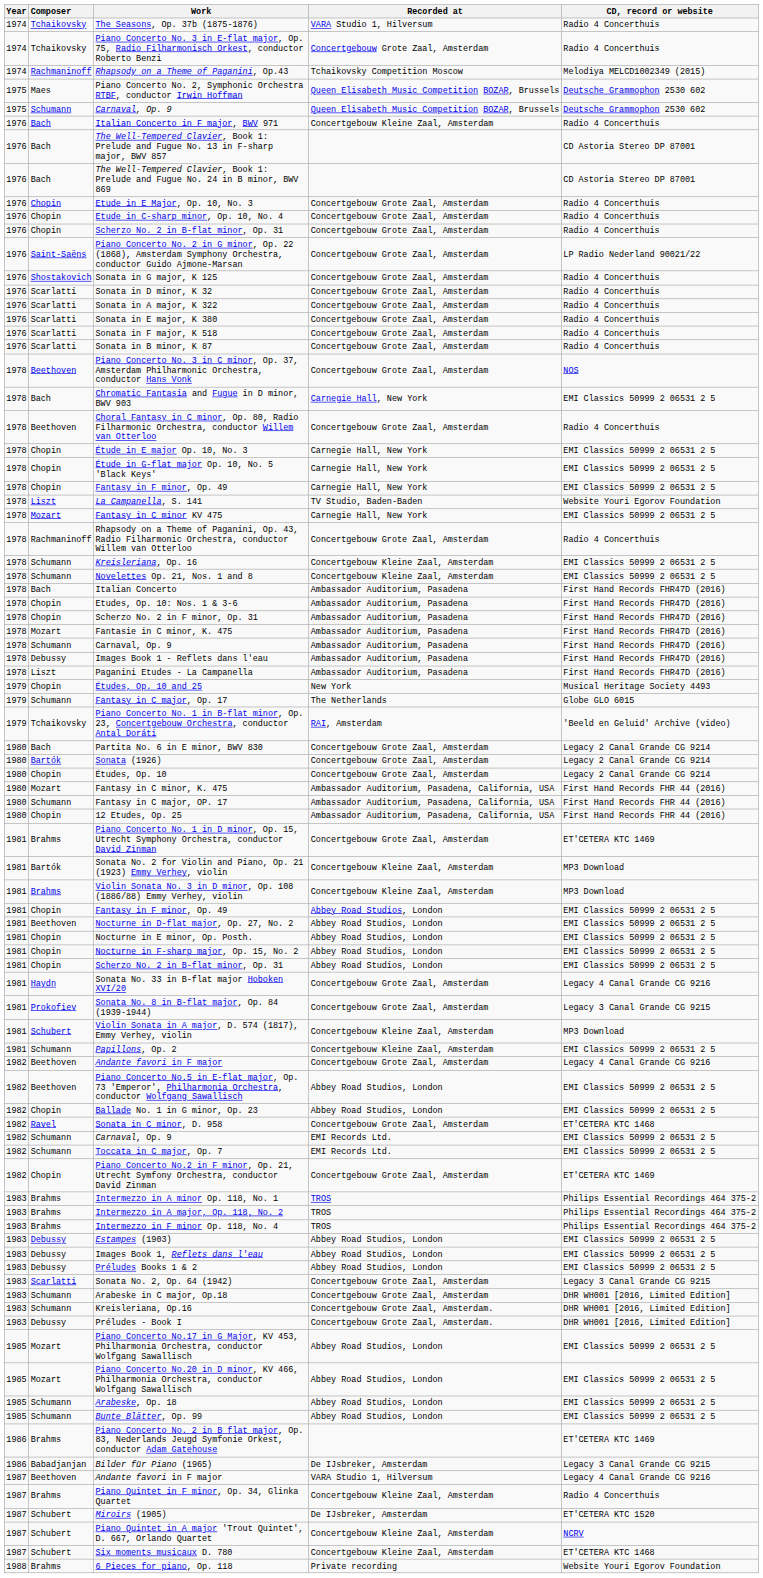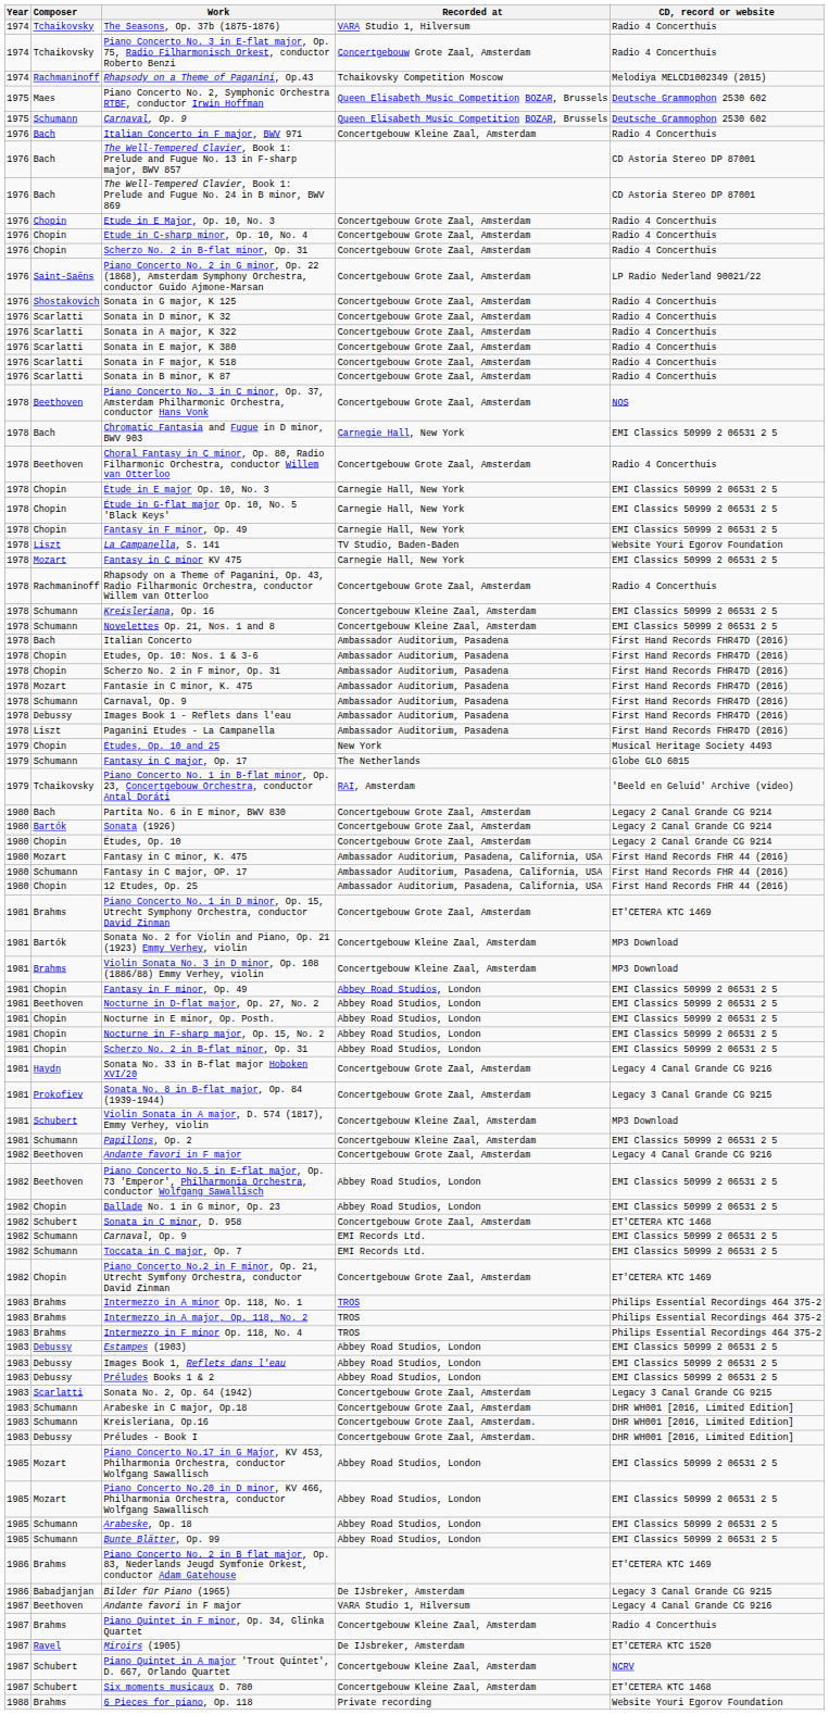 <table class="wikitable sortable" style="text-align: left">
 <tr>
 <th style="text-align: left">Year</th>
 <th style="text-align: left">Composer</th>
 <th style="width:25em;">Work</th>
 <th style=" ">Recorded at</th>
 <th style=" ">CD, record or website</th>
 </tr>
 <tr>
 <td align=left>1974</td>
 <td><a href='#'>Tchaikovsky</a></td>
 <td><a href='#'>The Seasons</a>, Op. 37b (1875-1876)</td>
 <td><a href='#'>VARA</a> Studio 1, Hilversum</td>
 <td>Radio 4 Concerthuis</td>
 </tr>
 <tr>
 <td align=left>1974</td>
 <td>Tchaikovsky</td>
 <td><a href='#'>Piano Concerto No. 3 in E-flat major</a>, Op. 75, <a href='#'>Radio Filharmonisch Orkest</a>, conductor Roberto Benzi</td>
 <td><a href='#'>Concertgebouw</a> Grote Zaal, Amsterdam</td>
 <td>Radio 4 Concerthuis</td>
 </tr>
 <tr>
 <td align=left>1974</td>
 <td><a href='#'>Rachmaninoff</a></td>
 <td><em><a href='#'>Rhapsody on a Theme of Paganini</a></em>, Op.43</td>
 <td>Tchaikovsky Competition Moscow</td>
 <td>Melodiya MELCD1002349 (2015)</td>
 </tr>
 <tr>
 <td align=left>1975</td>
 <td>Maes</td>
 <td>Piano Concerto No. 2, Symphonic Orchestra <a href='#'>RTBF</a>, conductor <a href='#'>Irwin Hoffman</a></td>
 <td><a href='#'>Queen Elisabeth Music Competition</a> <a href='#'>BOZAR</a>, Brussels</td>
 <td><a href='#'>Deutsche Grammophon</a> 2530 602</td>
 </tr>
 <tr>
 <td align=left>1975</td>
 <td><a href='#'>Schumann</a></td>
 <td><em><a href='#'>Carnaval</a>, Op. 9</em></td>
 <td><a href='#'>Queen Elisabeth Music Competition</a> <a href='#'>BOZAR</a>, Brussels</td>
 <td><a href='#'>Deutsche Grammophon</a> 2530 602</td>
 </tr>
 <tr>
 <td align=left>1976</td>
 <td><a href='#'>Bach</a></td>
 <td><a href='#'>Italian Concerto in F major</a>, <a href='#'>BWV</a> 971</td>
 <td>Concertgebouw Kleine Zaal, Amsterdam</td>
 <td>Radio 4 Concerthuis</td>
 </tr>
 <tr>
 <td align=left>1976</td>
 <td>Bach</td>
 <td><em><a href='#'>The Well-Tempered Clavier</a></em>, Book 1: Prelude and Fugue No. 13 in F-sharp major, BWV 857</td>
 <td></td>
 <td>CD Astoria Stereo DP 87001</td>
 </tr>
 <tr>
 <td align=left>1976</td>
 <td>Bach</td>
 <td><em>The Well-Tempered Clavier</em>, Book 1: Prelude and Fugue No. 24 in B minor, BWV 869</td>
 <td></td>
 <td>CD Astoria Stereo DP 87001</td>
 </tr>
 <tr>
 <td align=left>1976</td>
 <td><a href='#'>Chopin</a></td>
 <td><a href='#'>Etude in E Major</a>, Op. 10, No. 3</td>
 <td>Concertgebouw Grote Zaal, Amsterdam</td>
 <td>Radio 4 Concerthuis</td>
 </tr>
 <tr>
 <td align=left>1976</td>
 <td>Chopin</td>
 <td><a href='#'>Etude in C-sharp minor</a>, Op. 10, No. 4</td>
 <td>Concertgebouw Grote Zaal, Amsterdam</td>
 <td>Radio 4 Concerthuis</td>
 </tr>
 <tr>
 <td align=left>1976</td>
 <td>Chopin</td>
 <td><a href='#'>Scherzo No. 2 in B-flat minor</a>, Op. 31</td>
 <td>Concertgebouw Grote Zaal, Amsterdam</td>
 <td>Radio 4 Concerthuis</td>
 </tr>
 <tr>
 <td align=left>1976</td>
 <td><a href='#'>Saint-Saëns</a></td>
 <td><a href='#'>Piano Concerto No. 2 in G minor</a>, Op. 22 (1868), Amsterdam Symphony Orchestra, conductor Guido Ajmone-Marsan</td>
 <td>Concertgebouw Grote Zaal, Amsterdam</td>
 <td>LP Radio Nederland 90021/22</td>
 </tr>
 <tr>
 <td align=left>1976</td>
 <td><a href='#'>Shostakovich</a></td>
 <td>Sonata in G major, K 125</td>
 <td>Concertgebouw Grote Zaal, Amsterdam</td>
 <td>Radio 4 Concerthuis</td>
 </tr>
 <tr>
 <td align=left>1976</td>
 <td>Scarlatti</td>
 <td>Sonata in D minor, K 32</td>
 <td>Concertgebouw Grote Zaal, Amsterdam</td>
 <td>Radio 4 Concerthuis</td>
 </tr>
 <tr>
 <td align=left>1976</td>
 <td>Scarlatti</td>
 <td>Sonata in A major, K 322</td>
 <td>Concertgebouw Grote Zaal, Amsterdam</td>
 <td>Radio 4 Concerthuis</td>
 </tr>
 <tr>
 <td align=left>1976</td>
 <td>Scarlatti</td>
 <td>Sonata in E major, K 380</td>
 <td>Concertgebouw Grote Zaal, Amsterdam</td>
 <td>Radio 4 Concerthuis</td>
 </tr>
 <tr>
 <td align=left>1976</td>
 <td>Scarlatti</td>
 <td>Sonata in F major, K 518</td>
 <td>Concertgebouw Grote Zaal, Amsterdam</td>
 <td>Radio 4 Concerthuis</td>
 </tr>
 <tr>
 <td align=left>1976</td>
 <td>Scarlatti</td>
 <td>Sonata in B minor, K 87</td>
 <td>Concertgebouw Grote Zaal, Amsterdam</td>
 <td>Radio 4 Concerthuis</td>
 </tr>
 <tr>
 <td align=left>1978</td>
 <td><a href='#'>Beethoven</a></td>
 <td><a href='#'>Piano Concerto No. 3 in C minor</a>, Op. 37, Amsterdam Philharmonic Orchestra, conductor <a href='#'>Hans Vonk</a></td>
 <td>Concertgebouw Grote Zaal, Amsterdam</td>
 <td><a href='#'>NOS</a></td>
 </tr>
 <tr>
 <td align=left>1978</td>
 <td>Bach</td>
 <td><a href='#'>Chromatic Fantasia</a> and <a href='#'>Fugue</a> in D minor, BWV 903</td>
 <td><a href='#'>Carnegie Hall</a>, New York</td>
 <td>EMI Classics 50999 2 06531 2 5</td>
 </tr>
 <tr>
 <td align=left>1978</td>
 <td>Beethoven</td>
 <td><a href='#'>Choral Fantasy in C minor</a>, Op. 80, Radio Filharmonic Orchestra, conductor <a href='#'>Willem van Otterloo</a></td>
 <td>Concertgebouw Grote Zaal, Amsterdam</td>
 <td>Radio 4 Concerthuis</td>
 </tr>
 <tr>
 <td align=left>1978</td>
 <td>Chopin</td>
 <td><a href='#'>Étude in E major</a> Op. 10, No. 3</td>
 <td>Carnegie Hall, New York</td>
 <td>EMI Classics 50999 2 06531 2 5</td>
 </tr>
 <tr>
 <td align=left>1978</td>
 <td>Chopin</td>
 <td><a href='#'>Étude in G-flat major</a> Op. 10, No. 5 'Black Keys'</td>
 <td>Carnegie Hall, New York</td>
 <td>EMI Classics 50999 2 06531 2 5</td>
 </tr>
 <tr>
 <td align=left>1978</td>
 <td>Chopin</td>
 <td><a href='#'>Fantasy in F minor</a>, Op. 49</td>
 <td>Carnegie Hall, New York</td>
 <td>EMI Classics 50999 2 06531 2 5</td>
 </tr>
 <tr>
 <td align=left>1978</td>
 <td><a href='#'>Liszt</a></td>
 <td><em><a href='#'>La Campanella</a></em>, S. 141</td>
 <td>TV Studio, Baden-Baden</td>
 <td>Website Youri Egorov Foundation</td>
 </tr>
 <tr>
 <td align=left>1978</td>
 <td><a href='#'>Mozart</a></td>
 <td><a href='#'>Fantasy in C minor</a> KV 475</td>
 <td>Carnegie Hall, New York</td>
 <td>EMI Classics 50999 2 06531 2 5</td>
 </tr>
 <tr>
 <td align=left>1978</td>
 <td>Rachmaninoff</td>
 <td>Rhapsody on a Theme of Paganini, Op. 43, Radio Filharmonic Orchestra, conductor Willem van Otterloo</td>
 <td>Concertgebouw Grote Zaal, Amsterdam</td>
 <td>Radio 4 Concerthuis</td>
 </tr>
 <tr>
 <td align=left>1978</td>
 <td>Schumann</td>
 <td><em><a href='#'>Kreisleriana</a></em>, Op. 16</td>
 <td>Concertgebouw Kleine Zaal, Amsterdam</td>
 <td>EMI Classics 50999 2 06531 2 5</td>
 </tr>
 <tr>
 <td align=left>1978</td>
 <td>Schumann</td>
 <td><a href='#'>Novelettes</a> Op. 21, Nos. 1 and 8</td>
 <td>Concertgebouw Kleine Zaal, Amsterdam</td>
 <td>EMI Classics 50999 2 06531 2 5</td>
 </tr>
 <tr>
 <td align=left>1978</td>
 <td>Bach</td>
 <td>Italian Concerto</td>
 <td>Ambassador Auditorium, Pasadena</td>
 <td>First Hand Records FHR47D (2016)</td>
 </tr>
 <tr>
 <td align=left>1978</td>
 <td>Chopin</td>
 <td>Etudes, Op. 10: Nos. 1 & 3-6</td>
 <td>Ambassador Auditorium, Pasadena</td>
 <td>First Hand Records FHR47D (2016)</td>
 </tr>
 <tr>
 <td align=left>1978</td>
 <td>Chopin</td>
 <td>Scherzo No. 2 in F minor, Op. 31</td>
 <td>Ambassador Auditorium, Pasadena</td>
 <td>First Hand Records FHR47D (2016)</td>
 </tr>
 <tr>
 <td align=left>1978</td>
 <td>Mozart</td>
 <td>Fantasie in C minor, K. 475</td>
 <td>Ambassador Auditorium, Pasadena</td>
 <td>First Hand Records FHR47D (2016)</td>
 </tr>
 <tr>
 <td align=left>1978</td>
 <td>Schumann</td>
 <td>Carnaval, Op. 9</td>
 <td>Ambassador Auditorium, Pasadena</td>
 <td>First Hand Records FHR47D (2016)</td>
 </tr>
 <tr>
 <td align=left>1978</td>
 <td>Debussy</td>
 <td>Images Book 1 - Reflets dans l'eau</td>
 <td>Ambassador Auditorium, Pasadena</td>
 <td>First Hand Records FHR47D (2016)</td>
 </tr>
 <tr>
 <td align=left>1978</td>
 <td>Liszt</td>
 <td>Paganini Etudes - La Campanella</td>
 <td>Ambassador Auditorium, Pasadena</td>
 <td>First Hand Records FHR47D (2016)</td>
 </tr>
 <tr>
 <td align=left>1979</td>
 <td>Chopin</td>
 <td><a href='#'>Études, Op. 10 and 25</a></td>
 <td>New York</td>
 <td>Musical Heritage Society 4493</td>
 </tr>
 <tr>
 <td align=left>1979</td>
 <td>Schumann</td>
 <td><a href='#'>Fantasy in C major</a>, Op. 17</td>
 <td>The Netherlands</td>
 <td>Globe GLO 6015</td>
 </tr>
 <tr>
 <td align=left>1979</td>
 <td>Tchaikovsky</td>
 <td><a href='#'>Piano Concerto No. 1 in B-flat minor</a>, Op. 23, <a href='#'>Concertgebouw Orchestra</a>, conductor <a href='#'>Antal Doráti</a></td>
 <td><a href='#'>RAI</a>, Amsterdam</td>
 <td>'Beeld en Geluid' Archive (video)</td>
 </tr>
 <tr>
 <td align=left>1980</td>
 <td>Bach</td>
 <td>Partita No. 6 in E minor, BWV 830</td>
 <td>Concertgebouw Grote Zaal, Amsterdam</td>
 <td>Legacy 2 Canal Grande CG 9214</td>
 </tr>
 <tr>
 <td align=left>1980</td>
 <td><a href='#'>Bartók</a></td>
 <td><a href='#'>Sonata</a> (1926)</td>
 <td>Concertgebouw Grote Zaal, Amsterdam</td>
 <td>Legacy 2 Canal Grande CG 9214</td>
 </tr>
 <tr>
 <td align=left>1980</td>
 <td>Chopin</td>
 <td>Études, Op. 10</td>
 <td>Concertgebouw Grote Zaal, Amsterdam</td>
 <td>Legacy 2 Canal Grande CG 9214</td>
 </tr>
 <tr>
 <td align=left>1980</td>
 <td>Mozart</td>
 <td>Fantasy in C minor, K. 475</td>
 <td>Ambassador Auditorium, Pasadena, California, USA</td>
 <td>First Hand Records FHR 44 (2016)</td>
 </tr>
 <tr>
 <td align=left>1980</td>
 <td>Schumann</td>
 <td>Fantasy in C major, OP. 17</td>
 <td>Ambassador Auditorium, Pasadena, California, USA</td>
 <td>First Hand Records FHR 44 (2016)</td>
 </tr>
 <tr>
 <td align=left>1980</td>
 <td>Chopin</td>
 <td>12 Etudes, Op. 25</td>
 <td>Ambassador Auditorium, Pasadena, California, USA</td>
 <td>First Hand Records FHR 44 (2016)</td>
 </tr>
 <tr>
 <td align=left>1981</td>
 <td>Brahms</td>
 <td><a href='#'>Piano Concerto No. 1 in D minor</a>, Op. 15, Utrecht Symphony Orchestra, conductor <a href='#'>David Zinman</a></td>
 <td>Concertgebouw Grote Zaal, Amsterdam</td>
 <td>ET'CETERA KTC 1469</td>
 </tr>
 <tr>
 <td align=left>1981</td>
 <td>Bartók</td>
 <td>Sonata No. 2 for Violin and Piano, Op. 21 (1923) <a href='#'>Emmy Verhey</a>, violin</td>
 <td>Concertgebouw Kleine Zaal, Amsterdam</td>
 <td>MP3 Download</td>
 </tr>
 <tr>
 <td align=left>1981</td>
 <td><a href='#'>Brahms</a></td>
 <td><a href='#'>Violin Sonata No. 3 in D minor</a>, Op. 108 (1886/88) Emmy Verhey, violin</td>
 <td>Concertgebouw Kleine Zaal, Amsterdam</td>
 <td>MP3 Download</td>
 </tr>
 <tr>
 <td align=left>1981</td>
 <td>Chopin</td>
 <td><a href='#'>Fantasy in F minor</a>, Op. 49</td>
 <td><a href='#'>Abbey Road Studios</a>, London</td>
 <td>EMI Classics 50999 2 06531 2 5</td>
 </tr>
 <tr>
 <td align=left>1981</td>
 <td>Beethoven</td>
 <td><a href='#'>Nocturne in D-flat major</a>, Op. 27, No. 2</td>
 <td>Abbey Road Studios, London</td>
 <td>EMI Classics 50999 2 06531 2 5</td>
 </tr>
 <tr>
 <td align=left>1981</td>
 <td>Chopin</td>
 <td>Nocturne in E minor, Op. Posth.</td>
 <td>Abbey Road Studios, London</td>
 <td>EMI Classics 50999 2 06531 2 5</td>
 </tr>
 <tr>
 <td align=left>1981</td>
 <td>Chopin</td>
 <td><a href='#'>Nocturne in F-sharp major</a>, Op. 15, No. 2</td>
 <td>Abbey Road Studios, London</td>
 <td>EMI Classics 50999 2 06531 2 5</td>
 </tr>
 <tr>
 <td align=left>1981</td>
 <td>Chopin</td>
 <td><a href='#'>Scherzo No. 2 in B-flat minor</a>, Op. 31</td>
 <td>Abbey Road Studios, London</td>
 <td>EMI Classics 50999 2 06531 2 5</td>
 </tr>
 <tr>
 <td align=left>1981</td>
 <td><a href='#'>Haydn</a></td>
 <td>Sonata No. 33 in B-flat major <a href='#'>Hoboken XVI/20</a></td>
 <td>Concertgebouw Grote Zaal, Amsterdam</td>
 <td>Legacy 4 Canal Grande CG 9216</td>
 </tr>
 <tr>
 <td align=left>1981</td>
 <td><a href='#'>Prokofiev</a></td>
 <td><a href='#'>Sonata No. 8 in B-flat major</a>, Op. 84 (1939-1944)</td>
 <td>Concertgebouw Grote Zaal, Amsterdam</td>
 <td>Legacy 3 Canal Grande CG 9215</td>
 </tr>
 <tr>
 <td align=left>1981</td>
 <td><a href='#'>Schubert</a></td>
 <td><a href='#'>Violin Sonata in A major</a>, D. 574 (1817), Emmy Verhey, violin</td>
 <td>Concertgebouw Kleine Zaal, Amsterdam</td>
 <td>MP3 Download</td>
 </tr>
 <tr>
 <td align=left>1981</td>
 <td>Schumann</td>
 <td><em><a href='#'>Papillons</a></em>, Op. 2</td>
 <td>Concertgebouw Kleine Zaal, Amsterdam</td>
 <td>EMI Classics 50999 2 06531 2 5</td>
 </tr>
 <tr>
 <td align=left>1982</td>
 <td>Beethoven</td>
 <td><a href='#'><em>Andante favori</em> in F major</a></td>
 <td>Concertgebouw Grote Zaal, Amsterdam</td>
 <td>Legacy 4 Canal Grande CG 9216</td>
 </tr>
 <tr>
 <td align=left>1982</td>
 <td>Beethoven</td>
 <td><a href='#'>Piano Concerto No.5 in E-flat major</a>, Op. 73 'Emperor', <a href='#'>Philharmonia Orchestra</a>, conductor <a href='#'>Wolfgang Sawallisch</a></td>
 <td>Abbey Road Studios, London</td>
 <td>EMI Classics 50999 2 06531 2 5</td>
 </tr>
 <tr>
 <td align=left>1982</td>
 <td>Chopin</td>
 <td><a href='#'>Ballade</a> No. 1 in G minor, Op. 23</td>
 <td>Abbey Road Studios, London</td>
 <td>EMI Classics 50999 2 06531 2 5</td>
 </tr>
 <tr>
 <td align=left>1982</td>
-<td><a href='#'>Ravel</a></td>
+<td>Schubert</td>
 <td><a href='#'>Sonata in C minor</a>, D. 958</td>
 <td>Concertgebouw Grote Zaal, Amsterdam</td>
 <td>ET'CETERA KTC 1468</td>
 </tr>
 <tr>
 <td align=left>1982</td>
 <td>Schumann</td>
 <td><em>Carnaval</em>, Op. 9</td>
 <td>EMI Records Ltd.</td>
 <td>EMI Classics 50999 2 06531 2 5</td>
 </tr>
 <tr>
 <td align=left>1982</td>
 <td>Schumann</td>
 <td><a href='#'>Toccata in C major</a>, Op. 7</td>
 <td>EMI Records Ltd.</td>
 <td>EMI Classics 50999 2 06531 2 5</td>
 </tr>
 <tr>
 <td align=left>1982</td>
 <td>Chopin</td>
 <td><a href='#'>Piano Concerto No.2 in F minor</a>, Op. 21, Utrecht Symfony Orchestra, conductor David Zinman</td>
 <td>Concertgebouw Grote Zaal, Amsterdam</td>
 <td>ET'CETERA KTC 1469</td>
 </tr>
 <tr>
 <td align=left>1983</td>
 <td>Brahms</td>
 <td><a href='#'>Intermezzo in A minor</a> Op. 118, No. 1</td>
 <td><a href='#'>TROS</a></td>
 <td>Philips Essential Recordings 464 375-2</td>
 </tr>
 <tr>
 <td align=left>1983</td>
 <td>Brahms</td>
 <td><a href='#'>Intermezzo in A major, Op. 118, No. 2</a></td>
 <td>TROS</td>
 <td>Philips Essential Recordings 464 375-2</td>
 </tr>
 <tr>
 <td align=left>1983</td>
 <td>Brahms</td>
 <td><a href='#'>Intermezzo in F minor</a> Op. 118, No. 4</td>
 <td>TROS</td>
 <td>Philips Essential Recordings 464 375-2</td>
 </tr>
 <tr>
 <td align=left>1983</td>
 <td><a href='#'>Debussy</a></td>
 <td><em><a href='#'>Estampes</a></em> (1903)</td>
 <td>Abbey Road Studios, London</td>
 <td>EMI Classics 50999 2 06531 2 5</td>
 </tr>
 <tr>
 <td align=left>1983</td>
 <td>Debussy</td>
 <td>Images Book 1, <em><a href='#'>Reflets dans l'eau</a></em></td>
 <td>Abbey Road Studios, London</td>
 <td>EMI Classics 50999 2 06531 2 5</td>
 </tr>
 <tr>
 <td align=left>1983</td>
 <td>Debussy</td>
 <td><a href='#'>Préludes</a> Books 1 & 2</td>
 <td>Abbey Road Studios, London</td>
 <td>EMI Classics 50999 2 06531 2 5</td>
 </tr>
 <tr>
 <td align=left>1983</td>
 <td><a href='#'>Scarlatti</a></td>
 <td>Sonata No. 2, Op. 64 (1942)</td>
 <td>Concertgebouw Grote Zaal, Amsterdam</td>
 <td>Legacy 3 Canal Grande CG 9215</td>
 </tr>
 <tr>
 <td align=left>1983</td>
 <td>Schumann</td>
 <td>Arabeske in C major, Op.18</td>
 <td>Concertgebouw Grote Zaal, Amsterdam</td>
 <td>DHR WH001 [2016, Limited Edition]</td>
 </tr>
 <tr>
 <td align=left>1983</td>
 <td>Schumann</td>
 <td>Kreisleriana, Op.16</td>
 <td>Concertgebouw Grote Zaal, Amsterdam.</td>
 <td>DHR WH001 [2016, Limited Edition]</td>
 </tr>
 <tr>
 <td align=left>1983</td>
 <td>Debussy</td>
 <td>Préludes - Book I</td>
 <td>Concertgebouw Grote Zaal, Amsterdam.</td>
 <td>DHR WH001 [2016, Limited Edition]</td>
 </tr>
 <tr>
 <td align=left>1985</td>
 <td>Mozart</td>
 <td><a href='#'>Piano Concerto No.17 in G Major</a>, KV 453, Philharmonia Orchestra, conductor Wolfgang Sawallisch</td>
 <td>Abbey Road Studios, London</td>
 <td>EMI Classics 50999 2 06531 2 5</td>
 </tr>
 <tr>
 <td align=left>1985</td>
 <td>Mozart</td>
 <td><a href='#'>Piano Concerto No.20 in D minor</a>, KV 466, Philharmonia Orchestra, conductor Wolfgang Sawallisch</td>
 <td>Abbey Road Studios, London</td>
 <td>EMI Classics 50999 2 06531 2 5</td>
 </tr>
 <tr>
 <td align=left>1985</td>
 <td>Schumann</td>
 <td><em><a href='#'>Arabeske</a></em>, Op. 18</td>
 <td>Abbey Road Studios, London</td>
 <td>EMI Classics 50999 2 06531 2 5</td>
 </tr>
 <tr>
 <td align=left>1985</td>
 <td>Schumann</td>
 <td><em><a href='#'>Bunte Blätter</a></em>, Op. 99</td>
 <td>Abbey Road Studios, London</td>
 <td>EMI Classics 50999 2 06531 2 5</td>
 </tr>
 <tr>
 <td align=left>1986</td>
 <td>Brahms</td>
 <td><a href='#'>Piano Concerto No. 2 in B flat major</a>, Op. 83, Nederlands Jeugd Symfonie Orkest, conductor <a href='#'>Adam Gatehouse</a></td>
 <td></td>
 <td>ET'CETERA KTC 1469</td>
 </tr>
 <tr>
 <td align=left>1986</td>
 <td>Babadjanjan</td>
 <td><em>Bilder für Piano</em> (1965)</td>
 <td>De IJsbreker, Amsterdam</td>
 <td>Legacy 3 Canal Grande CG 9215</td>
 </tr>
 <tr>
 <td align=left>1987</td>
 <td>Beethoven</td>
 <td><em>Andante favori</em> in F major</td>
 <td>VARA Studio 1, Hilversum</td>
 <td>Legacy 4 Canal Grande CG 9216</td>
 </tr>
 <tr>
 <td align=left>1987</td>
 <td>Brahms</td>
 <td><a href='#'>Piano Quintet in F minor</a>, Op. 34, Glinka Quartet</td>
 <td>Concertgebouw Kleine Zaal, Amsterdam</td>
 <td>Radio 4 Concerthuis</td>
 </tr>
 <tr>
 <td align=left>1987</td>
-<td>Schubert</td>
+<td><a href='#'>Ravel</a></td>
 <td><em><a href='#'>Miroirs</a></em> (1905)</td>
 <td>De IJsbreker, Amsterdam</td>
 <td>ET'CETERA KTC 1520</td>
 </tr>
 <tr>
 <td align=left>1987</td>
 <td>Schubert</td>
 <td><a href='#'>Piano Quintet in A major</a> 'Trout Quintet', D. 667, Orlando Quartet</td>
 <td>Concertgebouw Kleine Zaal, Amsterdam</td>
 <td><a href='#'>NCRV</a></td>
 </tr>
 <tr>
 <td align=left>1987</td>
 <td>Schubert</td>
 <td><a href='#'>Six moments musicaux</a> D. 780</td>
 <td>Concertgebouw Kleine Zaal, Amsterdam</td>
 <td>ET'CETERA KTC 1468</td>
 </tr>
 <tr>
 <td align=left>1988</td>
 <td>Brahms</td>
 <td><a href='#'>6 Pieces for piano</a>, Op. 118</td>
 <td>Private recording</td>
 <td>Website Youri Egorov Foundation</td>
 </tr>
 </table>
